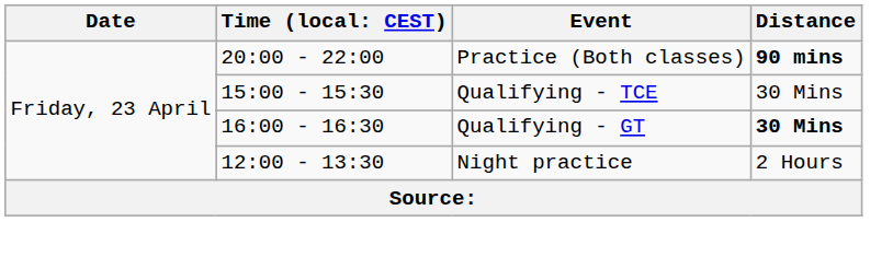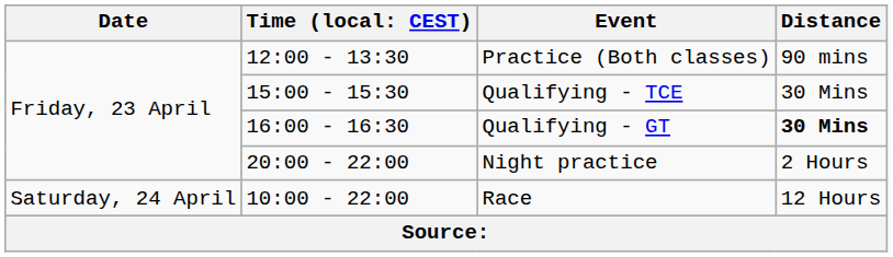 <table class="wikitable" style="font-size: 90%;">
 <tr>
 <th>Date</th>
 <th>Time (local: <a href='#'>CEST</a>)</th>
 <th>Event</th>
 <th>Distance</th>
 </tr>
 <tr>
 <td rowspan=4>Friday, 23 April</td>
-<td>20:00 - 22:00</td>
+<td>12:00 - 13:30</td>
 <td>Practice (Both classes)</td>
-<td><strong>90 mins</strong></td>
+<td>90 mins</td>
 </tr>
 <tr>
 <td>15:00 - 15:30</td>
 <td>Qualifying - <a href='#'>TCE</a></td>
 <td>30 Mins</td>
 </tr>
 <tr>
 <td>16:00 - 16:30</td>
 <td>Qualifying - <a href='#'>GT</a></td>
 <td><strong>30 Mins</strong></td>
 </tr>
 <tr>
-<td>12:00 - 13:30</td>
+<td>20:00 - 22:00</td>
 <td>Night practice</td>
 <td>2 Hours</td>
+</tr>
+<tr>
+<td>Saturday, 24 April</td>
+<td>10:00 - 22:00</td>
+<td>Race</td>
+<td>12 Hours</td>
 </tr>
 <tr>
 <th colspan=4>Source:</th>
 </tr>
 </table>
